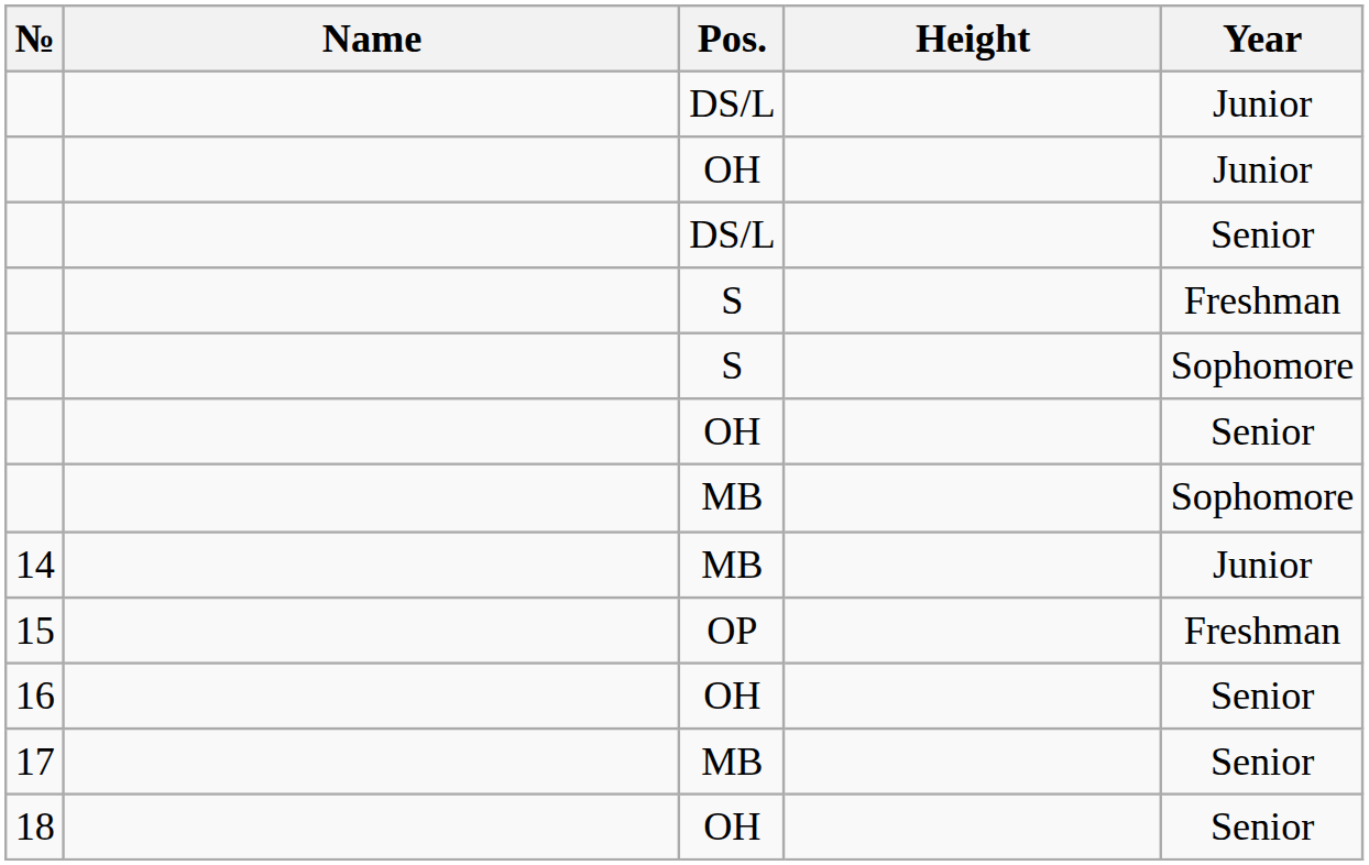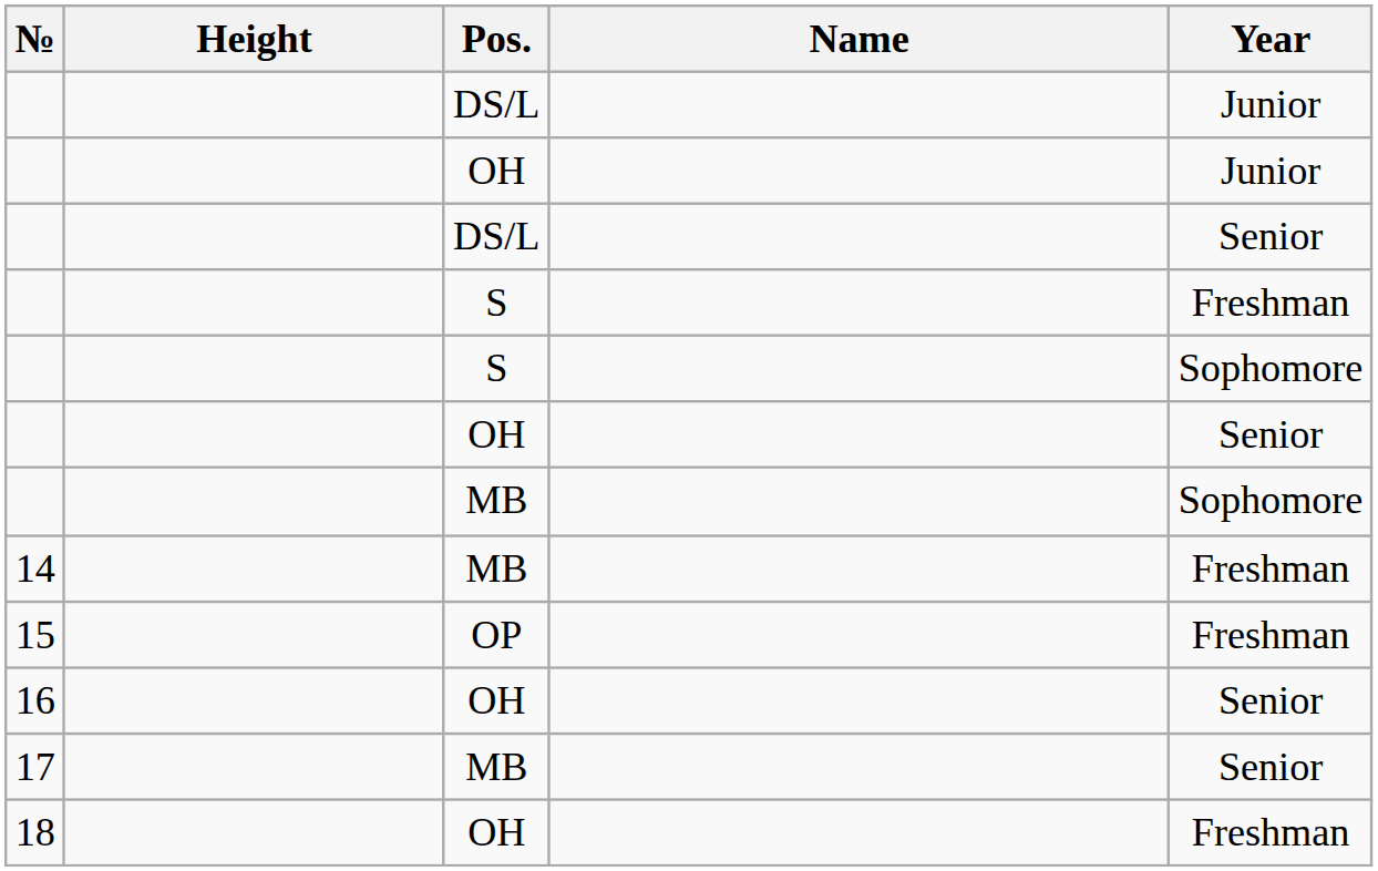 <table class="wikitable sortable" style="font-size:95%; text-align:center;">
 <tr>
 <th>№</th>
+<th style="width:9em">Height</th>
+<th>Pos.</th>
 <th style="width:15em">Name</th>
-<th>Pos.</th>
-<th style="width:9em">Height</th>
 <th>Year</th>
 </tr>
 <tr>
 <td></td>
+<td></td>
+<td>DS/L</td>
 <td align=left></td>
-<td>DS/L</td>
-<td></td>
 <td>Junior</td>
 </tr>
 <tr>
 <td></td>
+<td></td>
+<td>OH</td>
 <td align=left></td>
-<td>OH</td>
-<td></td>
 <td>Junior</td>
 </tr>
 <tr>
 <td></td>
+<td></td>
+<td>DS/L</td>
 <td align=left></td>
-<td>DS/L</td>
-<td></td>
 <td>Senior</td>
 </tr>
 <tr>
 <td></td>
+<td></td>
+<td>S</td>
 <td align=left></td>
-<td>S</td>
-<td></td>
 <td>Freshman</td>
 </tr>
 <tr>
 <td></td>
+<td></td>
+<td>S</td>
 <td align=left></td>
-<td>S</td>
-<td></td>
 <td>Sophomore</td>
 </tr>
 <tr>
 <td></td>
+<td></td>
+<td>OH</td>
 <td align=left></td>
-<td>OH</td>
-<td></td>
 <td>Senior</td>
 </tr>
 <tr>
 <td></td>
+<td></td>
+<td>MB</td>
 <td align=left></td>
-<td>MB</td>
-<td></td>
 <td>Sophomore</td>
 </tr>
 <tr>
 <td>14</td>
+<td></td>
+<td>MB</td>
 <td align=left></td>
-<td>MB</td>
-<td></td>
-<td>Junior</td>
+<td>Freshman</td>
 </tr>
 <tr>
 <td>15</td>
+<td></td>
+<td>OP</td>
 <td align=left></td>
-<td>OP</td>
-<td></td>
 <td>Freshman</td>
 </tr>
 <tr>
 <td>16</td>
+<td></td>
+<td>OH</td>
 <td align=left></td>
-<td>OH</td>
-<td></td>
 <td>Senior</td>
 </tr>
 <tr>
 <td>17</td>
+<td></td>
+<td>MB</td>
 <td align=left></td>
-<td>MB</td>
-<td></td>
 <td>Senior</td>
 </tr>
 <tr>
 <td>18</td>
+<td></td>
+<td>OH</td>
 <td align=left></td>
-<td>OH</td>
-<td></td>
-<td>Senior</td>
+<td>Freshman</td>
 </tr>
 </table>
